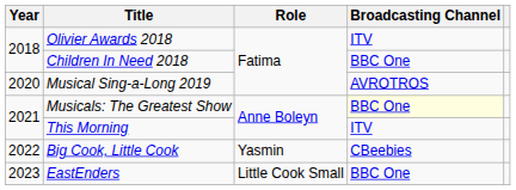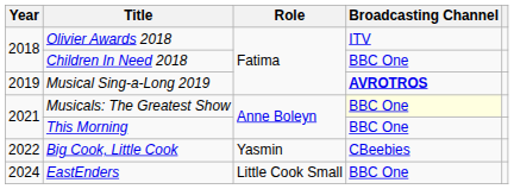 <table class="wikitable plainrowheaders sortable">
 <tr>
 <th scope="col">Year</th>
 <th scope="col">Title</th>
 <th scope="col">Role</th>
 <th scope="col">Broadcasting Channel</th>
 <th style="text-align: center;" class="unsortable"></th>
 </tr>
 <tr>
 <td rowspan="2">2018</td>
 <td><em><a href='#'>Olivier Awards</a> 2018</em></td>
 <td rowspan="3">Fatima</td>
 <td><a href='#'>ITV</a></td>
 <td></td>
 </tr>
 <tr>
 <td><em><a href='#'>Children In Need</a> 2018</em></td>
 <td><a href='#'>BBC One</a></td>
 <td></td>
 </tr>
 <tr>
-<td>2020</td>
+<td>2019</td>
 <td><em>Musical Sing-a-Long 2019</em></td>
-<td><a href='#'>AVROTROS</a></td>
+<td><strong><a href='#'>AVROTROS</a></strong></td>
 <td></td>
 </tr>
 <tr>
 <td rowspan="2">2021</td>
 <td><em>Musicals: The Greatest Show</em></td>
 <td rowspan="2"><a href='#'>Anne Boleyn</a></td>
 <td style="background: lightyellow;"><a href='#'>BBC One</a></td>
 <td></td>
 </tr>
 <tr>
 <td><em><a href='#'>This Morning</a></em></td>
-<td><a href='#'>ITV</a></td>
+<td><a href='#'>BBC One</a></td>
 <td></td>
 </tr>
 <tr>
 <td>2022</td>
 <td><em><a href='#'>Big Cook, Little Cook</a></em></td>
 <td>Yasmin</td>
 <td><a href='#'>CBeebies</a></td>
 <td></td>
 </tr>
 <tr>
-<td>2023</td>
+<td>2024</td>
 <td><em><a href='#'>EastEnders</a></em></td>
 <td>Little Cook Small</td>
 <td><a href='#'>BBC One</a></td>
 <td></td>
 </tr>
 </table>
